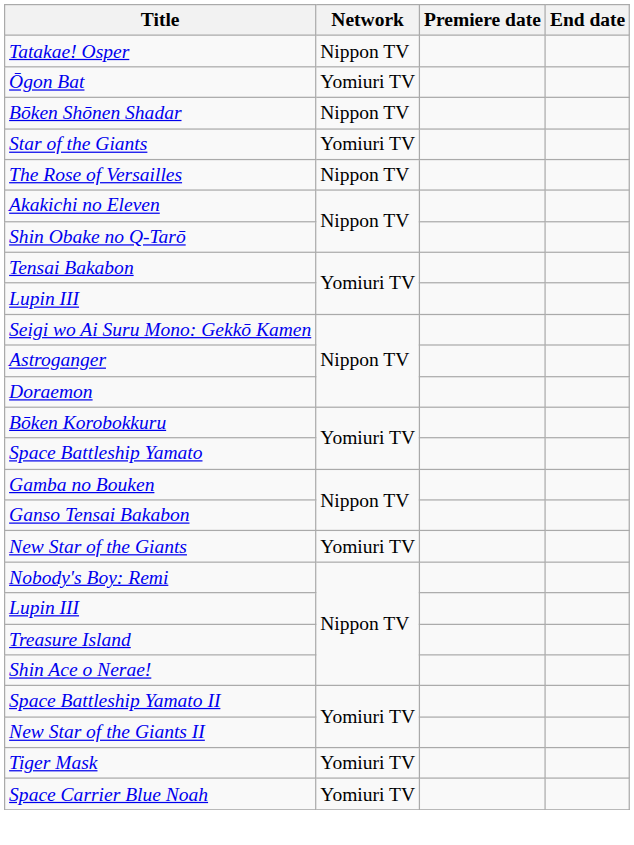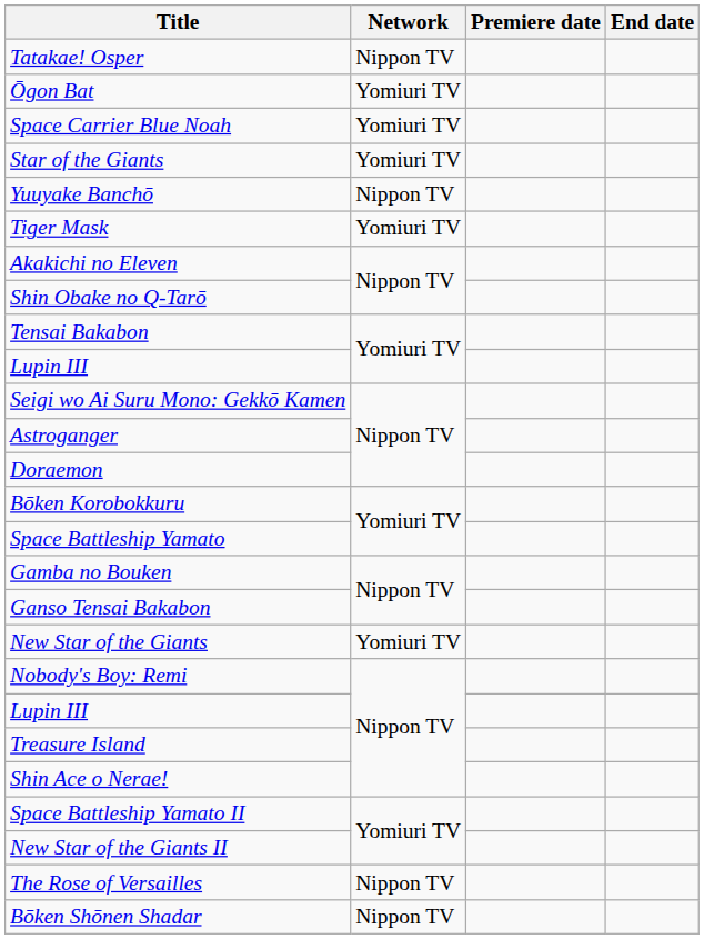 <table class="wikitable sortable">
 <tr>
 <th>Title</th>
 <th>Network</th>
 <th>Premiere date</th>
 <th>End date</th>
 </tr>
 <tr>
 <td><em><a href='#'>Tatakae! Osper</a></em></td>
 <td>Nippon TV</td>
 <td></td>
 <td></td>
 </tr>
 <tr>
 <td><em><a href='#'>Ōgon Bat</a></em></td>
 <td>Yomiuri TV</td>
 <td></td>
 <td></td>
 </tr>
 <tr>
-<td><em><a href='#'>Bōken Shōnen Shadar</a></em></td>
-<td>Nippon TV</td>
+<td><em><a href='#'>Space Carrier Blue Noah</a></em></td>
+<td>Yomiuri TV</td>
 <td></td>
 <td></td>
 </tr>
 <tr>
 <td><em><a href='#'>Star of the Giants</a></em></td>
 <td>Yomiuri TV</td>
 <td></td>
 <td></td>
 </tr>
 <tr>
-<td><em><a href='#'>The Rose of Versailles</a></em></td>
+<td><em><a href='#'>Yuuyake Banchō</a></em></td>
 <td>Nippon TV</td>
+<td></td>
+<td></td>
+</tr>
+<tr>
+<td><em><a href='#'>Tiger Mask</a></em></td>
+<td>Yomiuri TV</td>
 <td></td>
 <td></td>
 </tr>
 <tr>
 <td><em><a href='#'>Akakichi no Eleven</a></em></td>
 <td rowspan="2">Nippon TV</td>
 <td></td>
 <td></td>
 </tr>
 <tr>
 <td><em><a href='#'>Shin Obake no Q-Tarō</a></em></td>
 <td></td>
 <td></td>
 </tr>
 <tr>
 <td><em><a href='#'>Tensai Bakabon</a></em></td>
 <td rowspan="2">Yomiuri TV</td>
 <td></td>
 <td></td>
 </tr>
 <tr>
 <td><em><a href='#'>Lupin III</a></em></td>
 <td></td>
 <td></td>
 </tr>
 <tr>
 <td><em><a href='#'>Seigi wo Ai Suru Mono: Gekkō Kamen</a></em></td>
 <td rowspan="3">Nippon TV</td>
 <td></td>
 <td></td>
 </tr>
 <tr>
 <td><em><a href='#'>Astroganger</a></em></td>
 <td></td>
 <td></td>
 </tr>
 <tr>
 <td><em><a href='#'>Doraemon</a></em></td>
 <td></td>
 <td></td>
 </tr>
 <tr>
 <td><em><a href='#'>Bōken Korobokkuru</a></em></td>
 <td rowspan="2">Yomiuri TV</td>
 <td></td>
 <td></td>
 </tr>
 <tr>
 <td><em><a href='#'>Space Battleship Yamato</a></em></td>
 <td></td>
 <td></td>
 </tr>
 <tr>
 <td><em><a href='#'>Gamba no Bouken</a></em></td>
 <td rowspan="2">Nippon TV</td>
 <td></td>
 <td></td>
 </tr>
 <tr>
 <td><em><a href='#'>Ganso Tensai Bakabon</a></em></td>
 <td></td>
 <td></td>
 </tr>
 <tr>
 <td><em><a href='#'>New Star of the Giants</a></em></td>
 <td>Yomiuri TV</td>
 <td></td>
 <td></td>
 </tr>
 <tr>
 <td><em><a href='#'>Nobody's Boy: Remi</a></em></td>
 <td rowspan="4">Nippon TV</td>
 <td></td>
 <td></td>
 </tr>
 <tr>
 <td><em><a href='#'>Lupin III</a></em></td>
 <td></td>
 <td></td>
 </tr>
 <tr>
 <td><em><a href='#'>Treasure Island</a></em></td>
 <td></td>
 <td></td>
 </tr>
 <tr>
 <td><em><a href='#'>Shin Ace o Nerae!</a></em></td>
 <td></td>
 <td></td>
 </tr>
 <tr>
 <td><em><a href='#'>Space Battleship Yamato II</a></em></td>
 <td rowspan="2">Yomiuri TV</td>
 <td></td>
 <td></td>
 </tr>
 <tr>
 <td><em><a href='#'>New Star of the Giants II</a></em></td>
 <td></td>
 <td></td>
 </tr>
 <tr>
-<td><em><a href='#'>Tiger Mask</a></em></td>
-<td>Yomiuri TV</td>
+<td><em><a href='#'>The Rose of Versailles</a></em></td>
+<td>Nippon TV</td>
 <td></td>
 <td></td>
 </tr>
 <tr>
-<td><em><a href='#'>Space Carrier Blue Noah</a></em></td>
-<td>Yomiuri TV</td>
+<td><em><a href='#'>Bōken Shōnen Shadar</a></em></td>
+<td>Nippon TV</td>
 <td></td>
 <td></td>
 </tr>
 </table>
